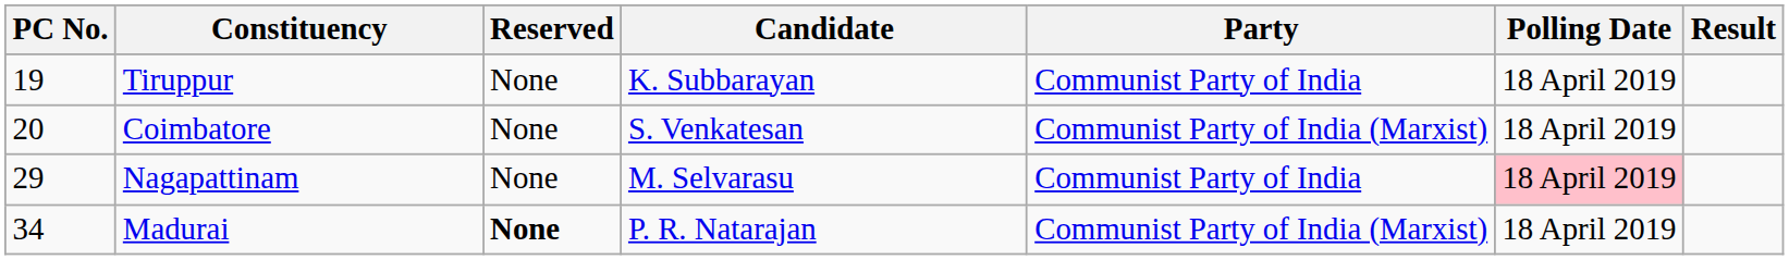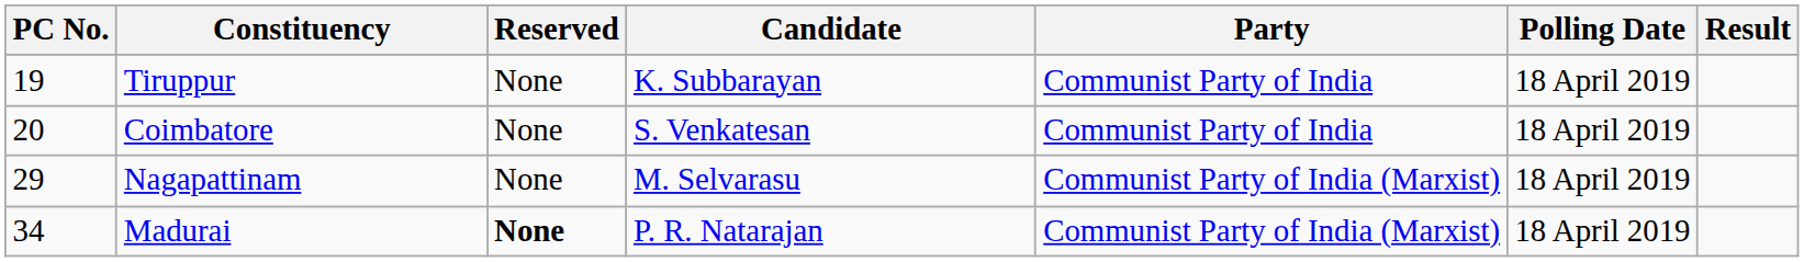 <table class="wikitable sortable">
 <tr>
 <th>PC No.</th>
 <th style="width:180px;">Constituency</th>
 <th>Reserved</th>
 <th style="width:200px;">Candidate</th>
 <th>Party</th>
 <th>Polling Date</th>
 <th>Result</th>
 </tr>
 <tr>
 <td>19</td>
 <td><a href='#'>Tiruppur</a></td>
 <td>None</td>
 <td><a href='#'>K. Subbarayan</a></td>
 <td><a href='#'>Communist Party of India</a></td>
 <td>18 April 2019</td>
 <td></td>
 </tr>
 <tr>
 <td>20</td>
 <td><a href='#'>Coimbatore</a></td>
 <td>None</td>
 <td><a href='#'>S. Venkatesan</a></td>
-<td><a href='#'>Communist Party of India (Marxist)</a></td>
+<td><a href='#'>Communist Party of India</a></td>
 <td>18 April 2019</td>
 <td></td>
 </tr>
 <tr>
 <td>29</td>
 <td><a href='#'>Nagapattinam</a></td>
 <td>None</td>
 <td><a href='#'>M. Selvarasu</a></td>
-<td><a href='#'>Communist Party of India</a></td>
-<td style="background: pink;">18 April 2019</td>
+<td><a href='#'>Communist Party of India (Marxist)</a></td>
+<td>18 April 2019</td>
 <td></td>
 </tr>
 <tr>
 <td>34</td>
 <td><a href='#'>Madurai</a></td>
 <td><strong>None</strong></td>
 <td><a href='#'>P. R. Natarajan</a></td>
 <td><a href='#'>Communist Party of India (Marxist)</a></td>
 <td>18 April 2019</td>
 <td></td>
 </tr>
 </table>
